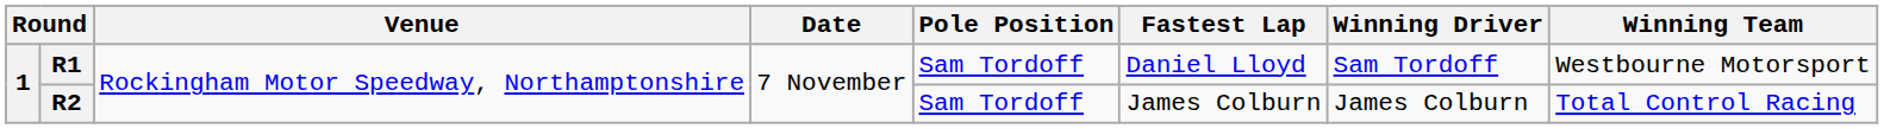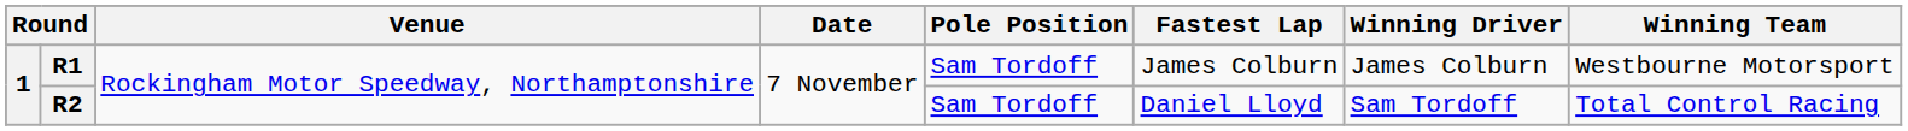 <table class="wikitable" style="font-size: 85%">
 <tr>
 <th colspan=2>Round</th>
 <th>Venue</th>
 <th>Date</th>
 <th>Pole Position</th>
 <th>Fastest Lap</th>
 <th>Winning Driver</th>
 <th>Winning Team</th>
 </tr>
 <tr>
 <th rowspan=2>1</th>
 <th>R1</th>
 <td rowspan=2><a href='#'>Rockingham Motor Speedway</a>, <a href='#'>Northamptonshire</a></td>
 <td rowspan=2>7 November</td>
 <td> <a href='#'>Sam Tordoff</a></td>
-<td> <a href='#'>Daniel Lloyd</a></td>
-<td> <a href='#'>Sam Tordoff</a></td>
+<td> James Colburn</td>
+<td> James Colburn</td>
 <td>Westbourne Motorsport</td>
 </tr>
 <tr>
 <th>R2</th>
 <td> <a href='#'>Sam Tordoff</a></td>
-<td> James Colburn</td>
-<td> James Colburn</td>
+<td> <a href='#'>Daniel Lloyd</a></td>
+<td> <a href='#'>Sam Tordoff</a></td>
 <td><a href='#'>Total Control Racing</a></td>
 </tr>
 </table>
